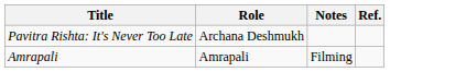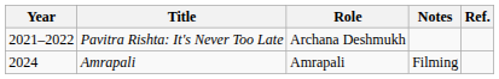 <table class="wikitable sortable">
 <tr>
+<th>Year</th>
 <th>Title</th>
 <th>Role</th>
 <th class="unsortable">Notes</th>
 <th class="unsortable">Ref.</th>
 </tr>
 <tr>
+<td>2021–2022</td>
 <td><em>Pavitra Rishta: It's Never Too Late</em></td>
 <td>Archana Deshmukh</td>
 <td></td>
 <td></td>
 </tr>
 <tr>
+<td>2024</td>
 <td><em>Amrapali</em></td>
 <td>Amrapali</td>
 <td>Filming</td>
 <td></td>
 </tr>
 </table>
